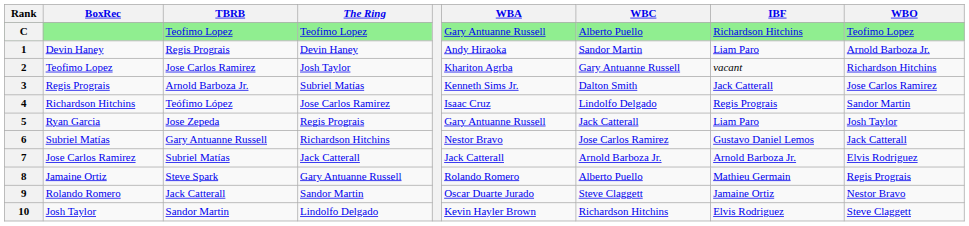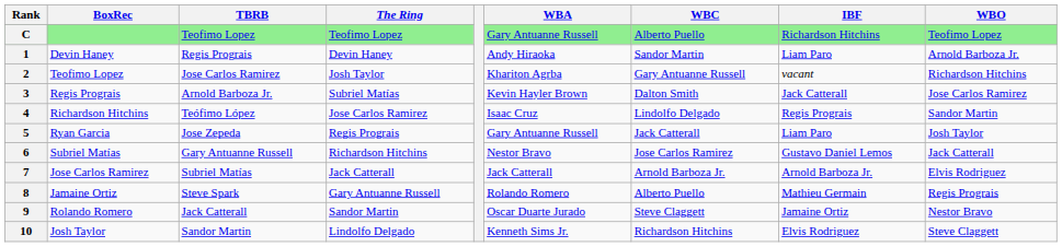 <table class="wikitable" style="text-align:left; font-size:90%; width:100%;">
 <tr>
 <th>Rank</th>
 <th><a href='#'>BoxRec</a></th>
 <th><a href='#'>TBRB</a></th>
 <th><em><a href='#'>The Ring</a></em></th>
 <th rowspan="12" style="width:1%;"></th>
 <th><a href='#'>WBA</a></th>
 <th><a href='#'>WBC</a></th>
 <th><a href='#'>IBF</a></th>
 <th><a href='#'>WBO</a></th>
 </tr>
 <tr style="background:lightgreen;">
 <th scope="row">C</th>
 <td></td>
 <td><a href='#'>Teofimo Lopez</a></td>
 <td><a href='#'>Teofimo Lopez</a></td>
 <td><a href='#'>Gary Antuanne Russell</a></td>
 <td><a href='#'>Alberto Puello</a></td>
 <td><a href='#'>Richardson Hitchins</a></td>
 <td><a href='#'>Teofimo Lopez</a></td>
 </tr>
 <tr>
 <th scope="row">1</th>
 <td><a href='#'>Devin Haney</a></td>
 <td><a href='#'>Regis Prograis</a></td>
 <td><a href='#'>Devin Haney</a></td>
 <td><a href='#'>Andy Hiraoka</a></td>
 <td><a href='#'>Sandor Martin</a></td>
 <td><a href='#'>Liam Paro</a></td>
 <td><a href='#'>Arnold Barboza Jr.</a></td>
 </tr>
 <tr>
 <th scope="row">2</th>
 <td><a href='#'>Teofimo Lopez</a></td>
 <td><a href='#'>Jose Carlos Ramirez</a></td>
 <td><a href='#'>Josh Taylor</a></td>
 <td><a href='#'>Khariton Agrba</a></td>
 <td><a href='#'>Gary Antuanne Russell</a></td>
 <td><em>vacant</em></td>
 <td><a href='#'>Richardson Hitchins</a></td>
 </tr>
 <tr>
 <th scope="row">3</th>
 <td><a href='#'>Regis Prograis</a></td>
 <td><a href='#'>Arnold Barboza Jr.</a></td>
 <td><a href='#'>Subriel Matías</a></td>
-<td><a href='#'>Kenneth Sims Jr.</a></td>
+<td><a href='#'>Kevin Hayler Brown</a></td>
 <td><a href='#'>Dalton Smith</a></td>
 <td><a href='#'>Jack Catterall</a></td>
 <td><a href='#'>Jose Carlos Ramirez</a></td>
 </tr>
 <tr>
 <th scope="row">4</th>
 <td><a href='#'>Richardson Hitchins</a></td>
 <td><a href='#'>Teófimo López</a></td>
 <td><a href='#'>Jose Carlos Ramirez</a></td>
 <td><a href='#'>Isaac Cruz</a></td>
 <td><a href='#'>Lindolfo Delgado</a></td>
 <td><a href='#'>Regis Prograis</a></td>
 <td><a href='#'>Sandor Martin</a></td>
 </tr>
 <tr>
 <th scope="row">5</th>
 <td><a href='#'>Ryan Garcia</a></td>
 <td><a href='#'>Jose Zepeda</a></td>
 <td><a href='#'>Regis Prograis</a></td>
 <td><a href='#'>Gary Antuanne Russell</a></td>
 <td><a href='#'>Jack Catterall</a></td>
 <td><a href='#'>Liam Paro</a></td>
 <td><a href='#'>Josh Taylor</a></td>
 </tr>
 <tr>
 <th scope="row">6</th>
 <td><a href='#'>Subriel Matías</a></td>
 <td><a href='#'>Gary Antuanne Russell</a></td>
 <td><a href='#'>Richardson Hitchins</a></td>
 <td><a href='#'>Nestor Bravo</a></td>
 <td><a href='#'>Jose Carlos Ramirez</a></td>
 <td><a href='#'>Gustavo Daniel Lemos</a></td>
 <td><a href='#'>Jack Catterall</a></td>
 </tr>
 <tr>
 <th scope="row">7</th>
 <td><a href='#'>Jose Carlos Ramirez</a></td>
 <td><a href='#'>Subriel Matías</a></td>
 <td><a href='#'>Jack Catterall</a></td>
 <td><a href='#'>Jack Catterall</a></td>
 <td><a href='#'>Arnold Barboza Jr.</a></td>
 <td><a href='#'>Arnold Barboza Jr.</a></td>
 <td><a href='#'>Elvis Rodriguez</a></td>
 </tr>
 <tr>
 <th scope="row">8</th>
 <td><a href='#'>Jamaine Ortiz</a></td>
 <td><a href='#'>Steve Spark</a></td>
 <td><a href='#'>Gary Antuanne Russell</a></td>
 <td><a href='#'>Rolando Romero</a></td>
 <td><a href='#'>Alberto Puello</a></td>
 <td><a href='#'>Mathieu Germain</a></td>
 <td><a href='#'>Regis Prograis</a></td>
 </tr>
 <tr>
 <th scope="row">9</th>
 <td><a href='#'>Rolando Romero</a></td>
 <td><a href='#'>Jack Catterall</a></td>
 <td><a href='#'>Sandor Martin</a></td>
 <td><a href='#'>Oscar Duarte Jurado</a></td>
 <td><a href='#'>Steve Claggett</a></td>
 <td><a href='#'>Jamaine Ortiz</a></td>
 <td><a href='#'>Nestor Bravo</a></td>
 </tr>
 <tr>
 <th scope="row">10</th>
 <td><a href='#'>Josh Taylor</a></td>
 <td><a href='#'>Sandor Martin</a></td>
 <td><a href='#'>Lindolfo Delgado</a></td>
-<td><a href='#'>Kevin Hayler Brown</a></td>
+<td><a href='#'>Kenneth Sims Jr.</a></td>
 <td><a href='#'>Richardson Hitchins</a></td>
 <td><a href='#'>Elvis Rodriguez</a></td>
 <td><a href='#'>Steve Claggett</a></td>
 </tr>
 </table>
